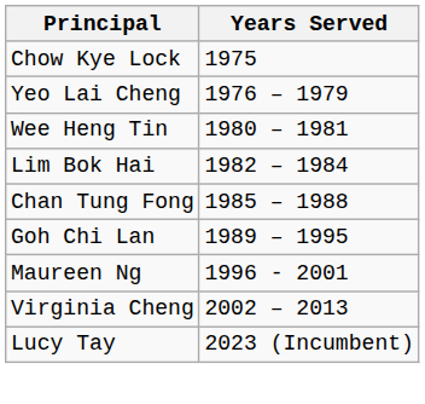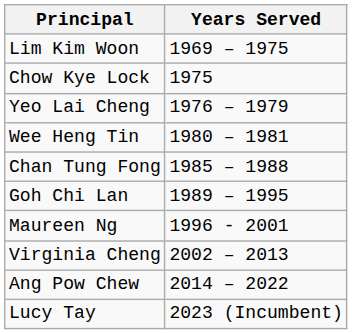 <table class="wikitable collapsible collapsed">
 <tr>
 <th>Principal</th>
 <th>Years Served</th>
+</tr>
+<tr>
+<td>Lim Kim Woon</td>
+<td>1969 – 1975</td>
 </tr>
 <tr>
 <td>Chow Kye Lock</td>
 <td>1975</td>
 </tr>
 <tr>
 <td>Yeo Lai Cheng</td>
 <td>1976 – 1979</td>
 </tr>
 <tr>
 <td>Wee Heng Tin</td>
 <td>1980 – 1981</td>
-</tr>
-<tr>
-<td>Lim Bok Hai</td>
-<td>1982 – 1984</td>
 </tr>
 <tr>
 <td>Chan Tung Fong</td>
 <td>1985 – 1988</td>
 </tr>
 <tr>
 <td>Goh Chi Lan</td>
 <td>1989 – 1995</td>
 </tr>
 <tr>
 <td>Maureen Ng</td>
 <td>1996 - 2001</td>
 </tr>
 <tr>
 <td>Virginia Cheng</td>
 <td>2002 – 2013</td>
 </tr>
 <tr>
+<td>Ang Pow Chew</td>
+<td>2014 – 2022</td>
+</tr>
+<tr>
 <td>Lucy Tay</td>
 <td>2023 (Incumbent)</td>
 </tr>
 </table>
